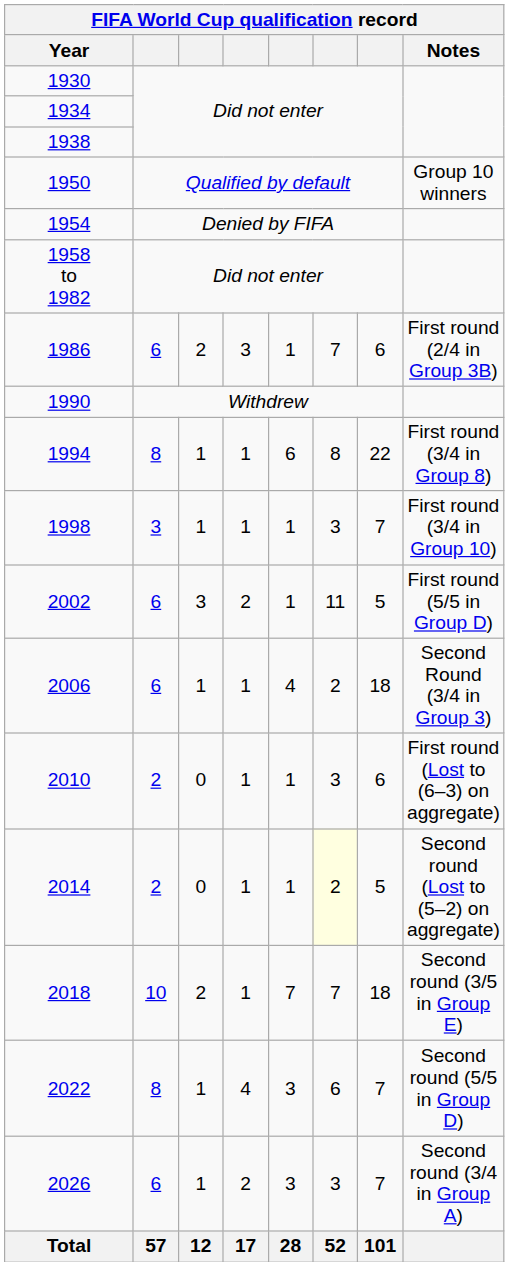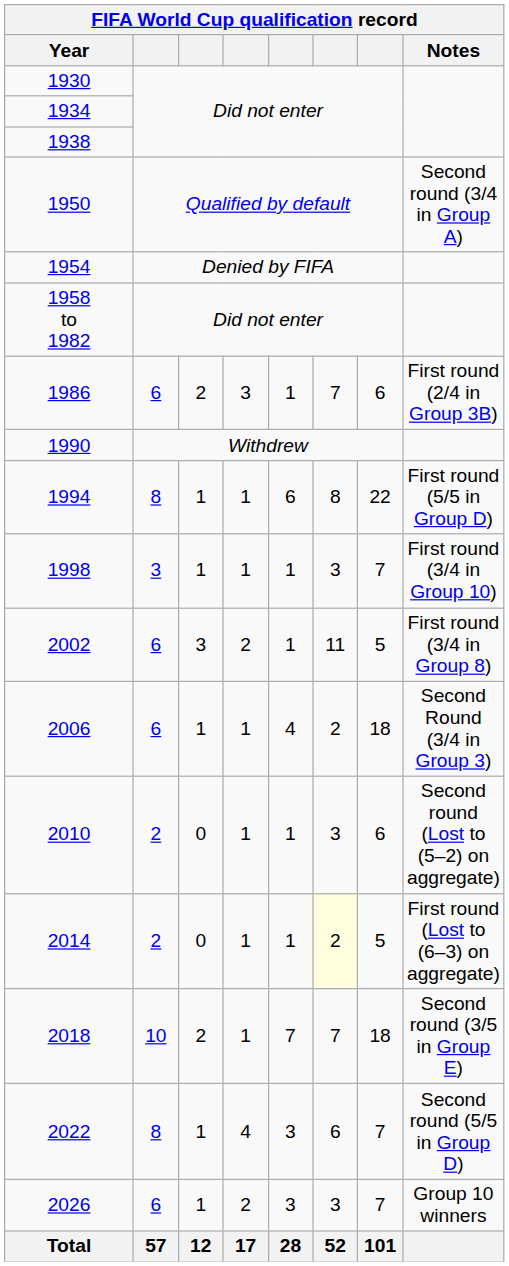 <table class="wikitable collapsible collapsed" style="text-align: center;">
 <tr>
 <th colspan=8><a href='#'>FIFA World Cup qualification</a> record</th>
 </tr>
 <tr>
 <th style="width:100px;">Year</th>
 <th style="width:30px;"></th>
 <th style="width:30px;"></th>
 <th style="width:30px;"></th>
 <th style="width:30px;"></th>
 <th style="width:30px;"></th>
 <th style="width:30px;"></th>
 <th style="width:30px;">Notes</th>
 </tr>
 <tr>
 <td> <a href='#'>1930</a></td>
 <td rowspan=3 colspan=6><em>Did not enter</em></td>
 <td rowspan=3></td>
 </tr>
 <tr>
 <td> <a href='#'>1934</a></td>
 </tr>
 <tr>
 <td> <a href='#'>1938</a></td>
 </tr>
 <tr>
 <td> <a href='#'>1950</a></td>
 <td colspan=6><em><a href='#'>Qualified by default</a></em></td>
-<td>Group 10 winners </td>
+<td>Second round (3/4 in <a href='#'>Group A</a>)</td>
 </tr>
 <tr>
 <td> <a href='#'>1954</a></td>
 <td colspan=6><em>Denied by FIFA</em></td>
 <td></td>
 </tr>
 <tr>
 <td> <a href='#'>1958</a><br>to<br> <a href='#'>1982</a></td>
 <td colspan=6><em>Did not enter</em></td>
 <td></td>
 </tr>
 <tr>
 <td> <a href='#'>1986</a></td>
 <td><a href='#'>6</a></td>
 <td>2</td>
 <td>3</td>
 <td>1</td>
 <td>7</td>
 <td>6</td>
 <td>First round (2/4 in <a href='#'>Group 3B</a>)</td>
 </tr>
 <tr>
 <td> <a href='#'>1990</a></td>
 <td colspan=6><em>Withdrew</em></td>
 <td></td>
 </tr>
 <tr>
 <td> <a href='#'>1994</a></td>
 <td><a href='#'>8</a></td>
 <td>1</td>
 <td>1</td>
 <td>6</td>
 <td>8</td>
 <td>22</td>
-<td>First round (3/4 in <a href='#'>Group 8</a>)</td>
+<td>First round (5/5 in <a href='#'>Group D</a>)</td>
 </tr>
 <tr>
 <td> <a href='#'>1998</a></td>
 <td><a href='#'>3</a></td>
 <td>1</td>
 <td>1</td>
 <td>1</td>
 <td>3</td>
 <td>7</td>
 <td>First round (3/4 in <a href='#'>Group 10</a>)</td>
 </tr>
 <tr>
 <td>  <a href='#'>2002</a></td>
 <td><a href='#'>6</a></td>
 <td>3</td>
 <td>2</td>
 <td>1</td>
 <td>11</td>
 <td>5</td>
-<td>First round (5/5 in <a href='#'>Group D</a>)</td>
+<td>First round (3/4 in <a href='#'>Group 8</a>)</td>
 </tr>
 <tr>
 <td> <a href='#'>2006</a></td>
 <td><a href='#'>6</a></td>
 <td>1</td>
 <td>1</td>
 <td>4</td>
 <td>2</td>
 <td>18</td>
 <td>Second Round (3/4 in <a href='#'>Group 3</a>)</td>
 </tr>
 <tr>
 <td> <a href='#'>2010</a></td>
 <td><a href='#'>2</a></td>
 <td>0</td>
 <td>1</td>
 <td>1</td>
 <td>3</td>
 <td>6</td>
-<td>First round (<a href='#'>Lost</a> to  (6–3) on aggregate)</td>
+<td>Second round (<a href='#'>Lost</a> to  (5–2) on aggregate)</td>
 </tr>
 <tr>
 <td> <a href='#'>2014</a></td>
 <td><a href='#'>2</a></td>
 <td>0</td>
 <td>1</td>
 <td>1</td>
 <td style="background: lightyellow;">2</td>
 <td>5</td>
-<td>Second round (<a href='#'>Lost</a> to  (5–2) on aggregate)</td>
+<td>First round (<a href='#'>Lost</a> to  (6–3) on aggregate)</td>
 </tr>
 <tr>
 <td> <a href='#'>2018</a></td>
 <td><a href='#'>10</a></td>
 <td>2</td>
 <td>1</td>
 <td>7</td>
 <td>7</td>
 <td>18</td>
 <td>Second round (3/5 in <a href='#'>Group E</a>)</td>
 </tr>
 <tr>
 <td> <a href='#'>2022</a></td>
 <td><a href='#'>8</a></td>
 <td>1</td>
 <td>4</td>
 <td>3</td>
 <td>6</td>
 <td>7</td>
 <td>Second round (5/5 in <a href='#'>Group D</a>)</td>
 </tr>
 <tr>
 <td>   <a href='#'>2026</a></td>
 <td><a href='#'>6</a></td>
 <td>1</td>
 <td>2</td>
 <td>3</td>
 <td>3</td>
 <td>7</td>
-<td>Second round (3/4 in <a href='#'>Group A</a>)</td>
+<td>Group 10 winners </td>
 </tr>
 <tr>
 <th>Total</th>
 <th>57</th>
 <th>12</th>
 <th>17</th>
 <th>28</th>
 <th>52</th>
 <th>101</th>
 <th></th>
 </tr>
 </table>
